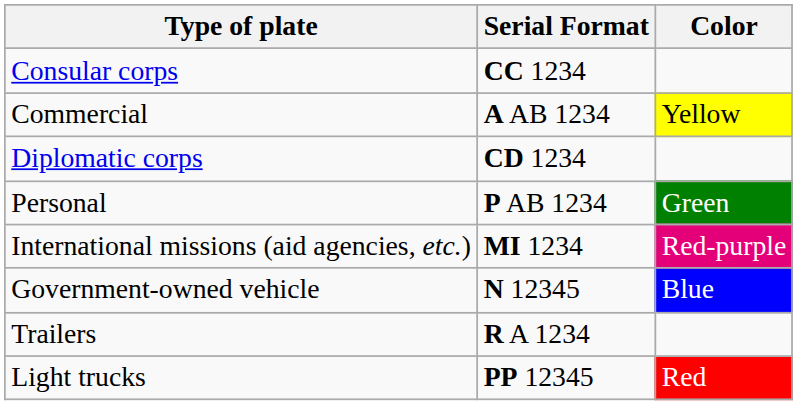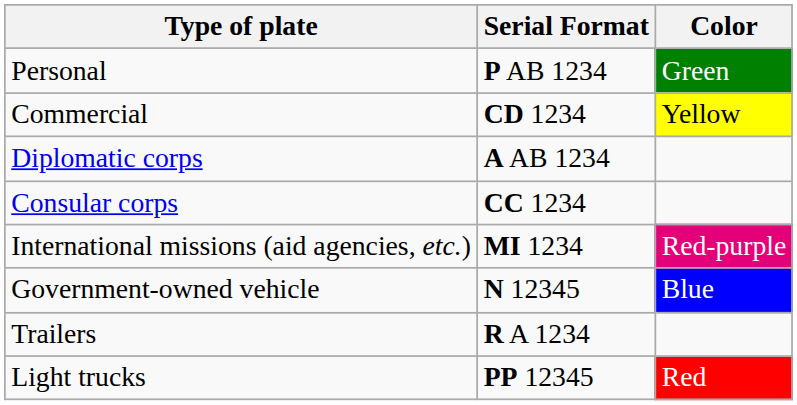 <table class="wikitable">
 <tr>
 <th>Type of plate</th>
 <th>Serial Format</th>
 <th>Color</th>
 </tr>
 <tr>
-<td><a href='#'>Consular corps</a></td>
-<td><strong>CC</strong> 1234</td>
-<td></td>
+<td>Personal</td>
+<td><strong>P</strong> AB 1234</td>
+<td style="background:green; color:white;">Green</td>
 </tr>
 <tr>
 <td>Commercial</td>
-<td><strong>A</strong> AB 1234</td>
+<td><strong>CD</strong> 1234</td>
 <td style="background:yellow; color:black;">Yellow</td>
 </tr>
 <tr>
 <td><a href='#'>Diplomatic corps</a></td>
-<td><strong>CD</strong> 1234</td>
+<td><strong>A</strong> AB 1234</td>
 <td></td>
 </tr>
 <tr>
-<td>Personal</td>
-<td><strong>P</strong> AB 1234</td>
-<td style="background:green; color:white;">Green</td>
+<td><a href='#'>Consular corps</a></td>
+<td><strong>CC</strong> 1234</td>
+<td></td>
 </tr>
 <tr>
 <td>International missions (aid agencies, <em>etc.</em>)</td>
 <td><strong>MI</strong> 1234</td>
 <td style="background:#E40078; color:white;">Red-purple</td>
 </tr>
 <tr>
 <td>Government-owned vehicle</td>
 <td><strong>N</strong> 12345</td>
 <td style="background:blue; color:white;">Blue</td>
 </tr>
 <tr>
 <td>Trailers</td>
 <td><strong>R</strong> A 1234</td>
 </tr>
 <tr>
 <td>Light trucks</td>
 <td><strong>PP</strong> 12345</td>
 <td style="background:red; color:white;">Red</td>
 </tr>
 </table>
